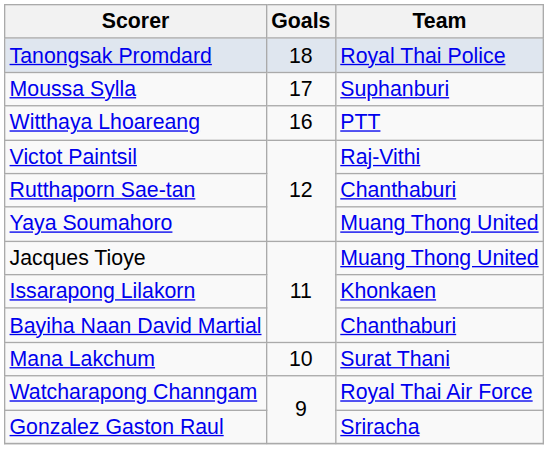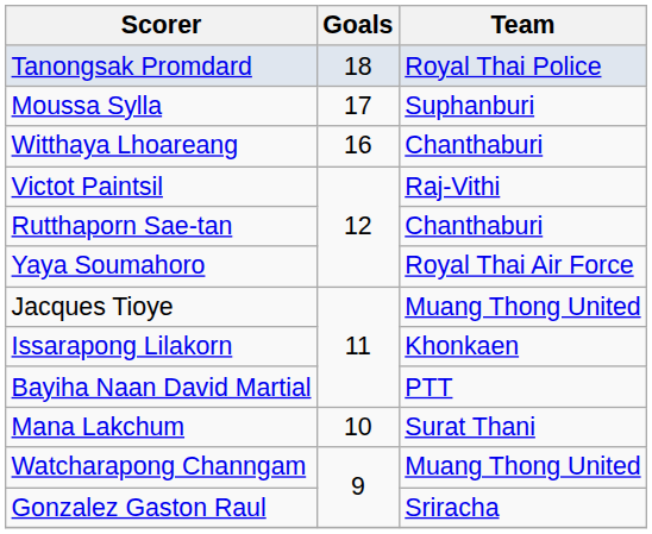 <table class="wikitable">
 <tr>
 <th>Scorer</th>
 <th>Goals</th>
 <th>Team</th>
 </tr>
 <tr bgcolor="#DFE6EF">
 <td> <a href='#'>Tanongsak Promdard</a></td>
 <td rowspan="1" align=center>18</td>
 <td><a href='#'>Royal Thai Police</a></td>
 </tr>
 <tr>
 <td> <a href='#'>Moussa Sylla</a></td>
 <td style="text-align:center;">17</td>
 <td><a href='#'>Suphanburi</a></td>
 </tr>
 <tr>
 <td> <a href='#'>Witthaya Lhoareang</a></td>
 <td style="text-align:center;">16</td>
-<td><a href='#'>PTT</a></td>
+<td><a href='#'>Chanthaburi</a></td>
 </tr>
 <tr>
 <td> <a href='#'>Victot Paintsil</a></td>
 <td rowspan="3" align=center>12</td>
 <td><a href='#'>Raj-Vithi</a></td>
 </tr>
 <tr>
 <td> <a href='#'>Rutthaporn Sae-tan</a></td>
 <td><a href='#'>Chanthaburi</a></td>
 </tr>
 <tr>
 <td> <a href='#'>Yaya Soumahoro</a></td>
-<td><a href='#'>Muang Thong United</a></td>
+<td><a href='#'>Royal Thai Air Force</a></td>
 </tr>
 <tr>
 <td> Jacques Tioye</td>
 <td rowspan="3" align=center>11</td>
 <td><a href='#'>Muang Thong United</a></td>
 </tr>
 <tr>
 <td> <a href='#'>Issarapong Lilakorn</a></td>
 <td><a href='#'>Khonkaen</a></td>
 </tr>
 <tr>
 <td> <a href='#'>Bayiha Naan David Martial</a></td>
-<td><a href='#'>Chanthaburi</a></td>
+<td><a href='#'>PTT</a></td>
 </tr>
 <tr>
 <td> <a href='#'>Mana Lakchum</a></td>
 <td style="text-align:center;">10</td>
 <td><a href='#'>Surat Thani</a></td>
 </tr>
 <tr>
 <td> <a href='#'>Watcharapong Channgam</a></td>
 <td rowspan="2" align=center>9</td>
-<td><a href='#'>Royal Thai Air Force</a></td>
+<td><a href='#'>Muang Thong United</a></td>
 </tr>
 <tr>
 <td> <a href='#'>Gonzalez Gaston Raul</a></td>
 <td><a href='#'>Sriracha</a></td>
 </tr>
 <tr>
 </tr>
 </table>
